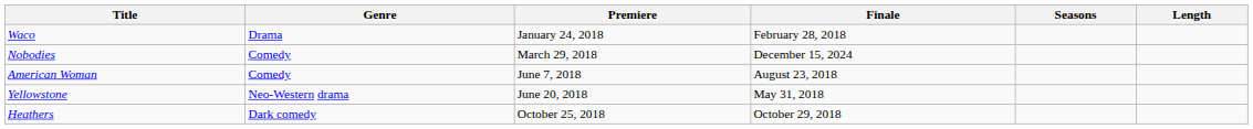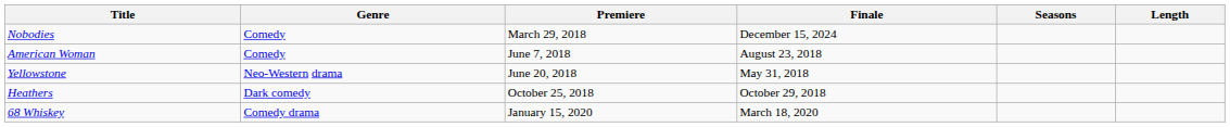 <table class="wikitable sortable" style="width:100%;">
 <tr>
 <th>Title</th>
 <th>Genre</th>
 <th>Premiere</th>
 <th>Finale</th>
 <th>Seasons</th>
 <th>Length</th>
-</tr>
-<tr>
-<td><em><a href='#'>Waco</a></em></td>
-<td><a href='#'>Drama</a></td>
-<td>January 24, 2018</td>
-<td>February 28, 2018</td>
-<td></td>
-<td></td>
 </tr>
 <tr>
 <td><em><a href='#'>Nobodies</a></em></td>
 <td><a href='#'>Comedy</a></td>
 <td>March 29, 2018</td>
 <td>December 15, 2024</td>
 <td></td>
 <td></td>
 </tr>
 <tr>
 <td><em><a href='#'>American Woman</a></em></td>
 <td><a href='#'>Comedy</a></td>
 <td>June 7, 2018</td>
 <td>August 23, 2018</td>
 <td></td>
 <td></td>
 </tr>
 <tr>
 <td><em><a href='#'>Yellowstone</a></em></td>
 <td><a href='#'>Neo-Western</a> <a href='#'>drama</a></td>
 <td>June 20, 2018</td>
 <td>May 31, 2018</td>
 <td></td>
 <td></td>
 </tr>
 <tr>
 <td><em><a href='#'>Heathers</a></em></td>
 <td><a href='#'>Dark comedy</a></td>
 <td>October 25, 2018</td>
 <td>October 29, 2018</td>
 <td></td>
 <td></td>
 </tr>
+<tr>
+<td><em><a href='#'>68 Whiskey</a></em></td>
+<td><a href='#'>Comedy drama</a></td>
+<td>January 15, 2020</td>
+<td>March 18, 2020</td>
+<td></td>
+<td></td>
+</tr>
 </table>
